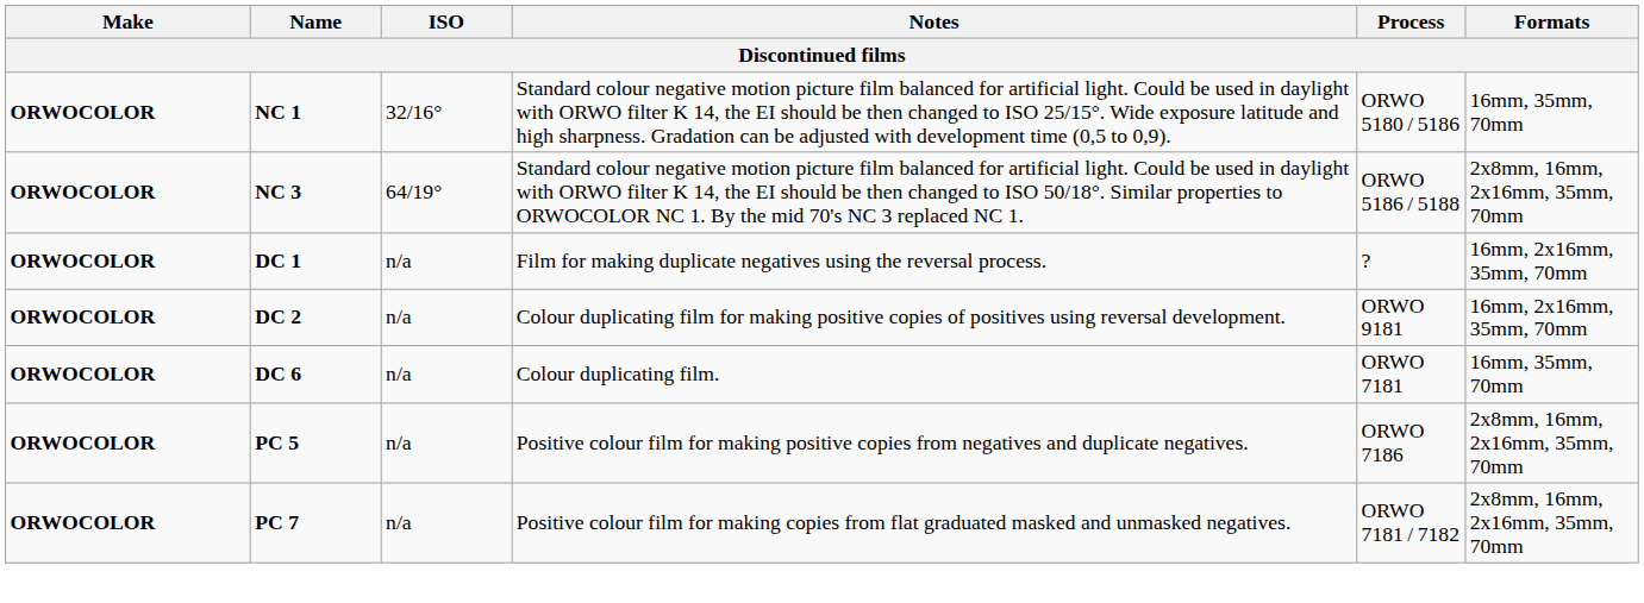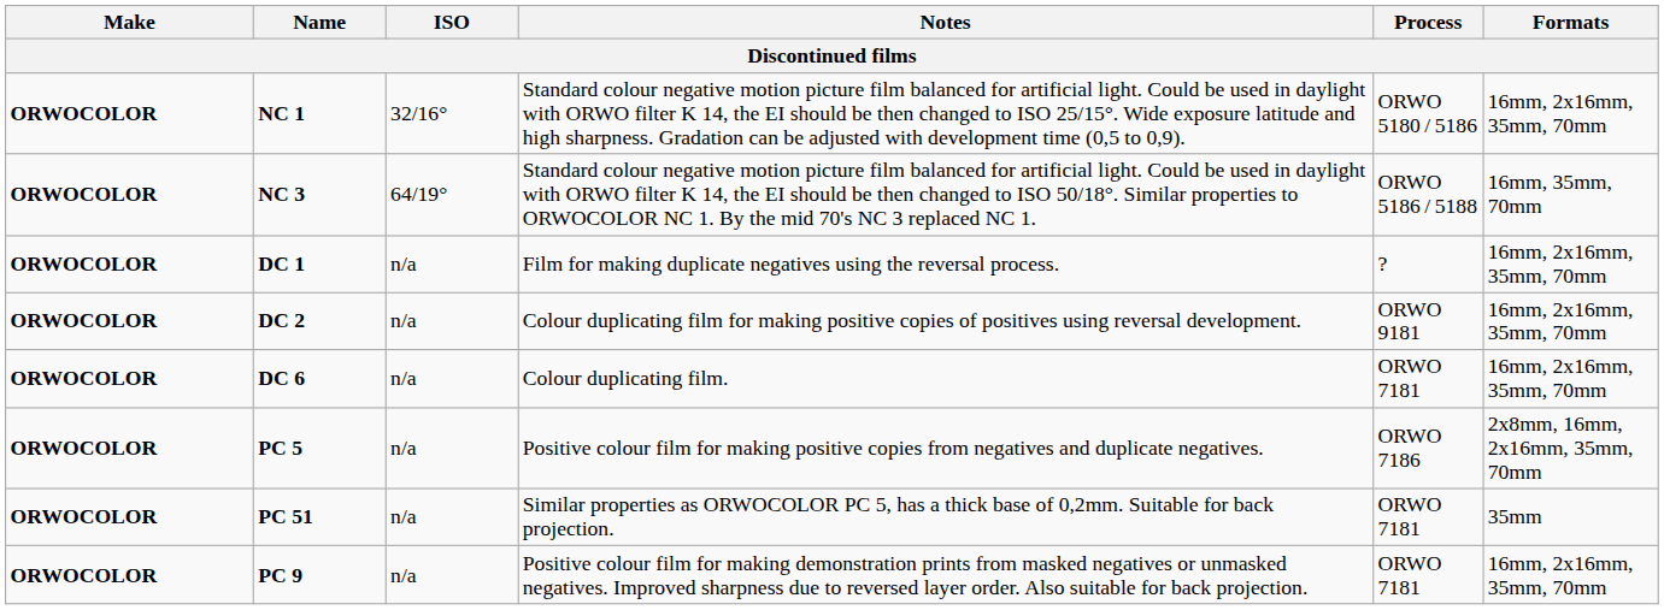 <table class="wikitable">
 <tr>
 <th width="15%">Make</th>
 <th width="8%">Name</th>
 <th width="8%">ISO</th>
 <th>Notes</th>
 <th>Process</th>
 <th>Formats</th>
 </tr>
 <tr>
 <th colspan="6">Discontinued films</th>
 </tr>
 <tr>
 <td><strong>ORWOCOLOR</strong></td>
 <td><strong>NC 1</strong></td>
 <td>32/16°</td>
 <td>Standard colour negative motion picture film balanced for artificial light. Could be used in daylight with ORWO filter K 14, the EI should be then changed to ISO 25/15°. Wide exposure latitude and high sharpness. Gradation can be adjusted with development time (0,5 to 0,9).</td>
 <td>ORWO 5180 / 5186</td>
-<td>16mm, 35mm, 70mm</td>
+<td>16mm, 2x16mm, 35mm, 70mm</td>
 </tr>
 <tr>
 <td><strong>ORWOCOLOR</strong></td>
 <td><strong>NC 3</strong></td>
 <td>64/19°</td>
 <td>Standard colour negative motion picture film balanced for artificial light. Could be used in daylight with ORWO filter K 14, the EI should be then changed to ISO 50/18°. Similar properties to ORWOCOLOR NC 1. By the mid 70's NC 3 replaced NC 1.</td>
 <td>ORWO 5186 / 5188</td>
-<td>2x8mm, 16mm, 2x16mm, 35mm, 70mm</td>
+<td>16mm, 35mm, 70mm</td>
 </tr>
 <tr>
 <td><strong>ORWOCOLOR</strong></td>
 <td><strong>DC 1</strong></td>
 <td>n/a</td>
 <td>Film for making duplicate negatives using the reversal process.</td>
 <td>?</td>
 <td>16mm, 2x16mm, 35mm, 70mm</td>
 </tr>
 <tr>
 <td><strong>ORWOCOLOR</strong></td>
 <td><strong>DC 2</strong></td>
 <td>n/a</td>
 <td>Colour duplicating film for making positive copies of positives using reversal development.</td>
 <td>ORWO 9181</td>
 <td>16mm, 2x16mm, 35mm, 70mm</td>
 </tr>
 <tr>
 <td><strong>ORWOCOLOR</strong></td>
 <td><strong>DC 6</strong></td>
 <td>n/a</td>
 <td>Colour duplicating film.</td>
 <td>ORWO 7181</td>
-<td>16mm, 35mm, 70mm</td>
+<td>16mm, 2x16mm, 35mm, 70mm</td>
 </tr>
 <tr>
 <td><strong>ORWOCOLOR</strong></td>
 <td><strong>PC 5</strong></td>
 <td>n/a</td>
 <td>Positive colour film for making positive copies from negatives and duplicate negatives.</td>
 <td>ORWO 7186</td>
 <td>2x8mm, 16mm, 2x16mm, 35mm, 70mm</td>
 </tr>
 <tr>
 <td><strong>ORWOCOLOR</strong></td>
-<td><strong>PC 7</strong></td>
+<td><strong>PC 51</strong></td>
 <td>n/a</td>
-<td>Positive colour film for making copies from flat graduated masked and unmasked negatives.</td>
-<td>ORWO 7181 / 7182</td>
-<td>2x8mm, 16mm, 2x16mm, 35mm, 70mm</td>
+<td>Similar properties as ORWOCOLOR PC 5, has a thick base of 0,2mm. Suitable for back projection.</td>
+<td>ORWO 7181</td>
+<td>35mm</td>
+</tr>
+<tr>
+<td><strong>ORWOCOLOR</strong></td>
+<td><strong>PC 9</strong></td>
+<td>n/a</td>
+<td>Positive colour film for making demonstration prints from masked negatives or unmasked negatives. Improved sharpness due to reversed layer order. Also suitable for back projection.</td>
+<td>ORWO 7181</td>
+<td>16mm, 2x16mm, 35mm, 70mm</td>
 </tr>
 </table>
